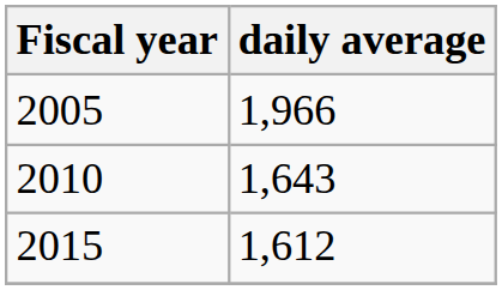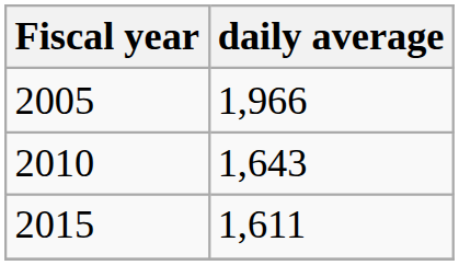 <table class="wikitable">
 <tr>
 <th>Fiscal year</th>
 <th>daily average</th>
 </tr>
 <tr>
 <td>2005</td>
 <td>1,966</td>
 </tr>
 <tr>
 <td>2010</td>
 <td>1,643</td>
 </tr>
 <tr>
 <td>2015</td>
-<td>1,612</td>
+<td>1,611</td>
 </tr>
 <tr>
 </tr>
 </table>
